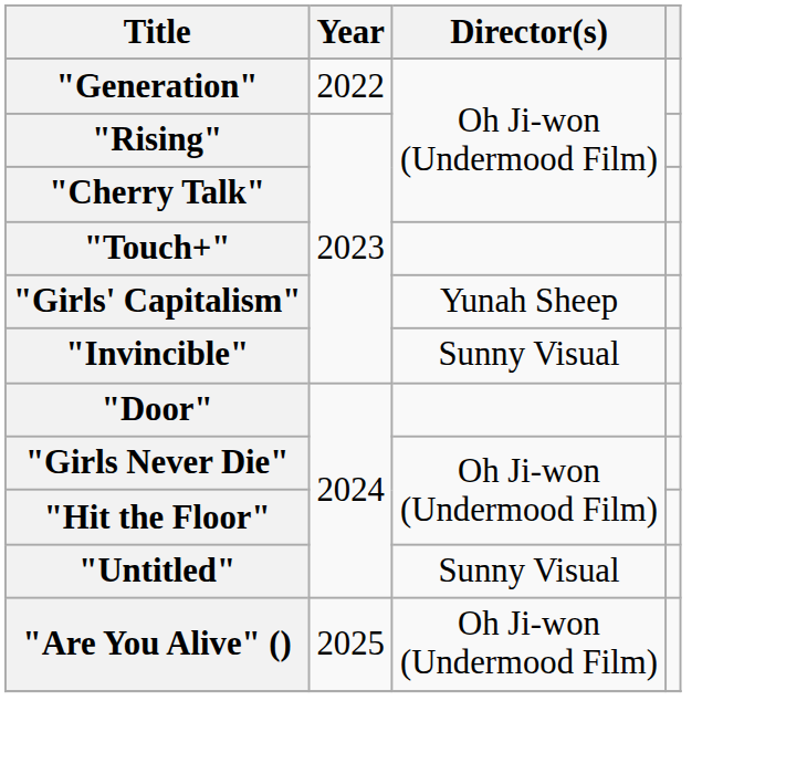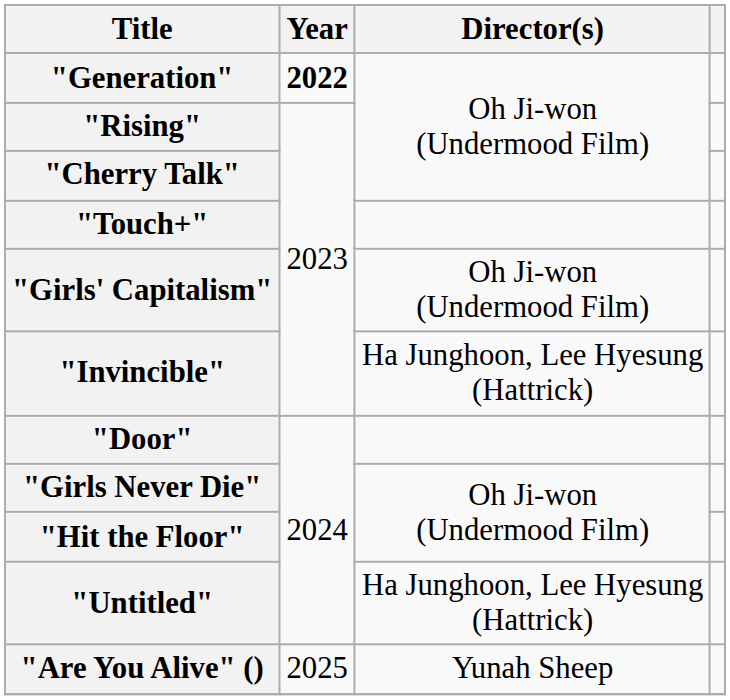 <table class="wikitable plainrowheaders" style="text-align:center">
 <tr>
 <th scope="col">Title</th>
 <th scope="col">Year</th>
 <th scope="col">Director(s)</th>
 <th scope="col"></th>
 </tr>
 <tr>
 <th scope="row">"Generation"</th>
-<td>2022</td>
+<td><strong>2022</strong></td>
 <td rowspan="3">Oh Ji-won<br>(Undermood Film)</td>
 <td></td>
 </tr>
 <tr>
 <th scope="row">"Rising"</th>
 <td rowspan="5">2023</td>
 <td></td>
 </tr>
 <tr>
 <th scope="row">"Cherry Talk"</th>
 <td></td>
 </tr>
 <tr>
 <th scope="row">"Touch+"</th>
 <td></td>
 <td></td>
 </tr>
 <tr>
 <th scope="row">"Girls' Capitalism"</th>
-<td>Yunah Sheep</td>
+<td>Oh Ji-won<br>(Undermood Film)</td>
 <td></td>
 </tr>
 <tr>
 <th scope="row">"Invincible"</th>
-<td>Sunny Visual</td>
+<td>Ha Junghoon, Lee Hyesung<br>(Hattrick)</td>
 <td></td>
 </tr>
 <tr>
 <th scope="row">"Door"</th>
 <td rowspan="4">2024</td>
 <td></td>
 <td></td>
 </tr>
 <tr>
 <th scope="row">"Girls Never Die"</th>
 <td rowspan="2">Oh Ji-won<br>(Undermood Film)</td>
 <td></td>
 </tr>
 <tr>
 <th scope="row">"Hit the Floor"</th>
 <td></td>
 </tr>
 <tr>
 <th scope="row">"Untitled"</th>
-<td>Sunny Visual</td>
+<td>Ha Junghoon, Lee Hyesung<br>(Hattrick)</td>
 <td></td>
 </tr>
 <tr>
 <th scope="row">"Are You Alive" ()</th>
 <td>2025</td>
-<td>Oh Ji-won<br>(Undermood Film)</td>
+<td>Yunah Sheep</td>
 <td></td>
 </tr>
 <tr>
 </tr>
 </table>
